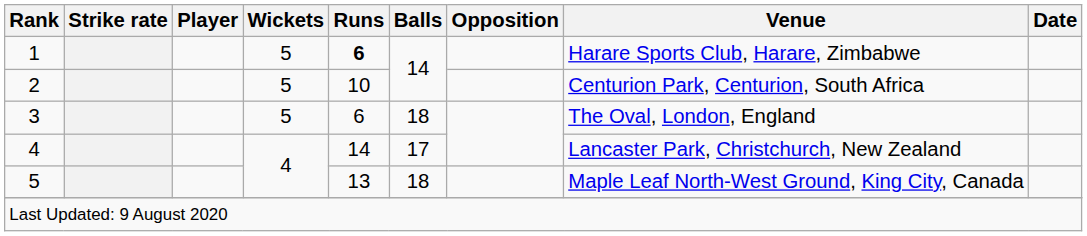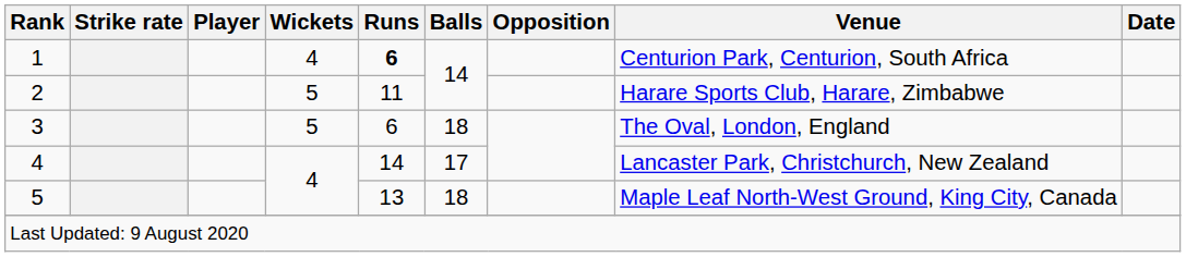 <table class="wikitable plainrowheaders sortable">
 <tr>
 <th scope=col>Rank</th>
 <th scope=col>Strike rate</th>
 <th scope=col>Player</th>
 <th scope=col>Wickets</th>
 <th scope=col>Runs</th>
 <th scope=col>Balls</th>
 <th scope=col>Opposition</th>
 <th scope=col>Venue</th>
 <th scope=col>Date</th>
 </tr>
 <tr>
 <td align=center>1</td>
 <th scope=row style=text-align:center;></th>
 <td></td>
-<td align=center>5</td>
+<td align=center>4</td>
 <td align=center><strong>6</strong></td>
 <td align=center rowspan=2>14</td>
 <td></td>
-<td><a href='#'>Harare Sports Club</a>, <a href='#'>Harare</a>, Zimbabwe</td>
+<td><a href='#'>Centurion Park</a>, <a href='#'>Centurion</a>, South Africa</td>
 <td></td>
 </tr>
 <tr>
 <td align=center>2</td>
 <th scope=row style=text-align:center;></th>
 <td></td>
 <td align=center>5</td>
-<td align=center>10</td>
+<td align=center>11</td>
 <td></td>
-<td><a href='#'>Centurion Park</a>, <a href='#'>Centurion</a>, South Africa</td>
+<td><a href='#'>Harare Sports Club</a>, <a href='#'>Harare</a>, Zimbabwe</td>
 <td></td>
 </tr>
 <tr>
 <td align=center>3</td>
 <th scope=row style=text-align:center;></th>
 <td></td>
 <td align=center>5</td>
 <td align=center>6</td>
 <td align=center>18</td>
 <td rowspan=2></td>
 <td><a href='#'>The Oval</a>, <a href='#'>London</a>, England</td>
 <td> </td>
 </tr>
 <tr>
 <td align=center>4</td>
 <th scope=row style=text-align:center;></th>
 <td></td>
 <td align=center rowspan=2>4</td>
 <td align=center>14</td>
 <td align=center>17</td>
 <td><a href='#'>Lancaster Park</a>, <a href='#'>Christchurch</a>, New Zealand</td>
 <td></td>
 </tr>
 <tr>
 <td align=center>5</td>
 <th scope=row style=text-align:center;></th>
 <td></td>
 <td align=center>13</td>
 <td align=center>18</td>
 <td></td>
 <td><a href='#'>Maple Leaf North-West Ground</a>, <a href='#'>King City</a>, Canada</td>
 <td></td>
 </tr>
 <tr>
 </tr>
 <tr class=sortbottom>
 <td colspan=9><small>Last Updated: 9 August 2020</small></td>
 </tr>
 </table>
